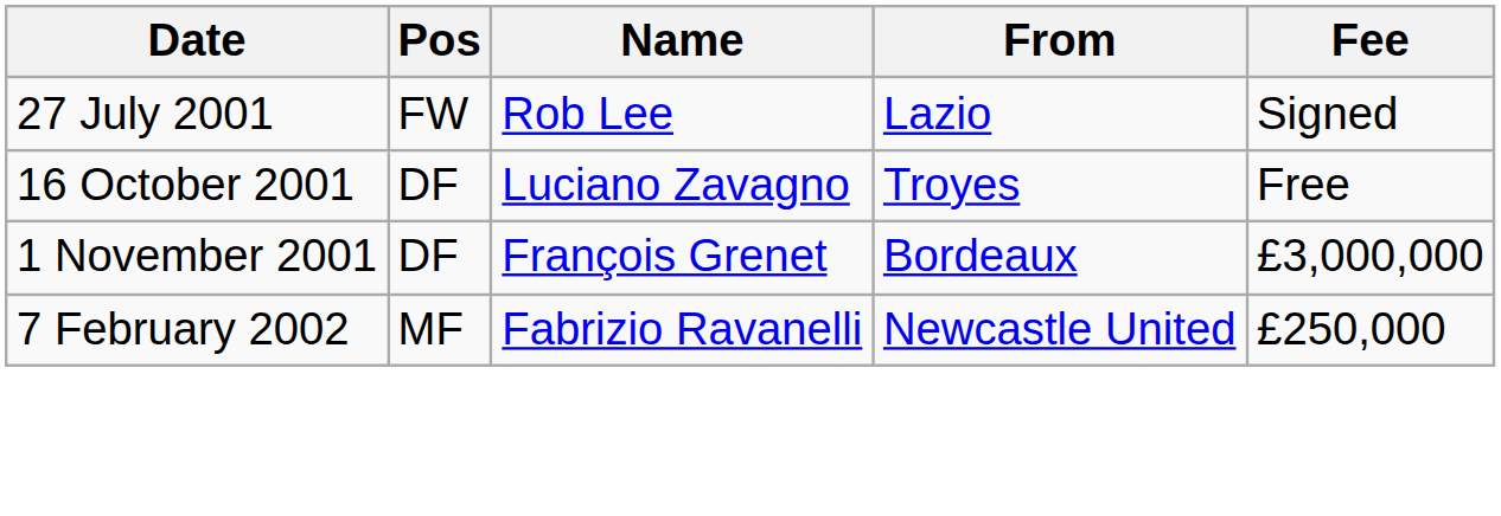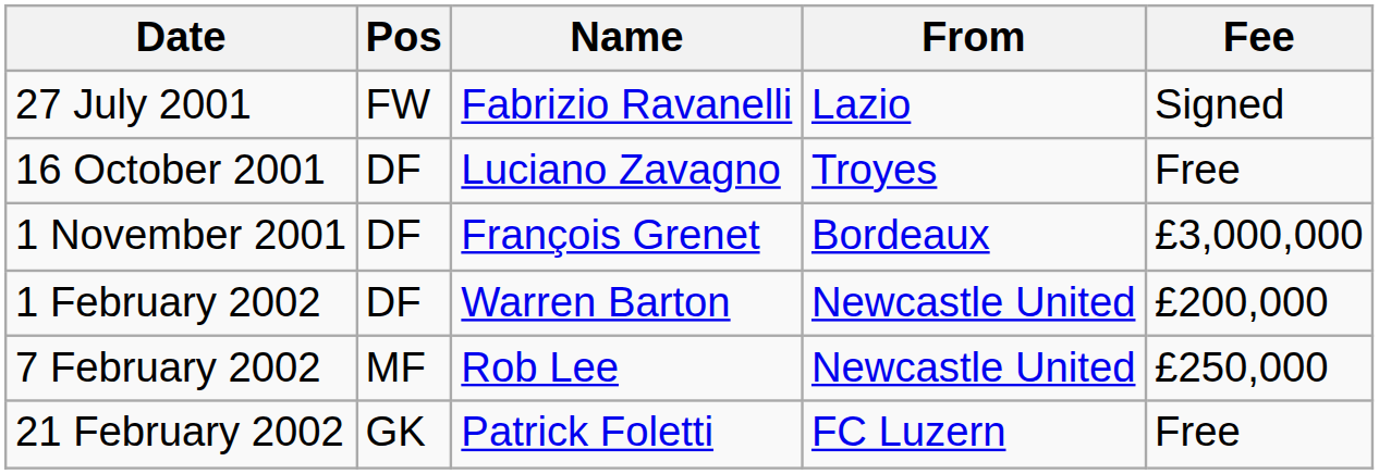 <table class="wikitable">
 <tr>
 <th>Date</th>
 <th>Pos</th>
 <th>Name</th>
 <th>From</th>
 <th>Fee</th>
 </tr>
 <tr>
 <td>27 July 2001</td>
 <td>FW</td>
-<td> <a href='#'>Rob Lee</a></td>
+<td> <a href='#'>Fabrizio Ravanelli</a></td>
 <td><a href='#'>Lazio</a></td>
 <td>Signed</td>
 </tr>
 <tr>
 <td>16 October 2001</td>
 <td>DF</td>
 <td> <a href='#'>Luciano Zavagno</a></td>
 <td><a href='#'>Troyes</a></td>
 <td>Free</td>
 </tr>
 <tr>
 <td>1 November 2001</td>
 <td>DF</td>
 <td> <a href='#'>François Grenet</a></td>
 <td><a href='#'>Bordeaux</a></td>
 <td>£3,000,000</td>
 </tr>
 <tr>
+<td>1 February 2002</td>
+<td>DF</td>
+<td> <a href='#'>Warren Barton</a></td>
+<td><a href='#'>Newcastle United</a></td>
+<td>£200,000</td>
+</tr>
+<tr>
 <td>7 February 2002</td>
 <td>MF</td>
-<td> <a href='#'>Fabrizio Ravanelli</a></td>
+<td> <a href='#'>Rob Lee</a></td>
 <td><a href='#'>Newcastle United</a></td>
 <td>£250,000</td>
 </tr>
+<tr>
+<td>21 February 2002</td>
+<td>GK</td>
+<td> <a href='#'>Patrick Foletti</a></td>
+<td><a href='#'>FC Luzern</a></td>
+<td>Free</td>
+</tr>
 </table>
